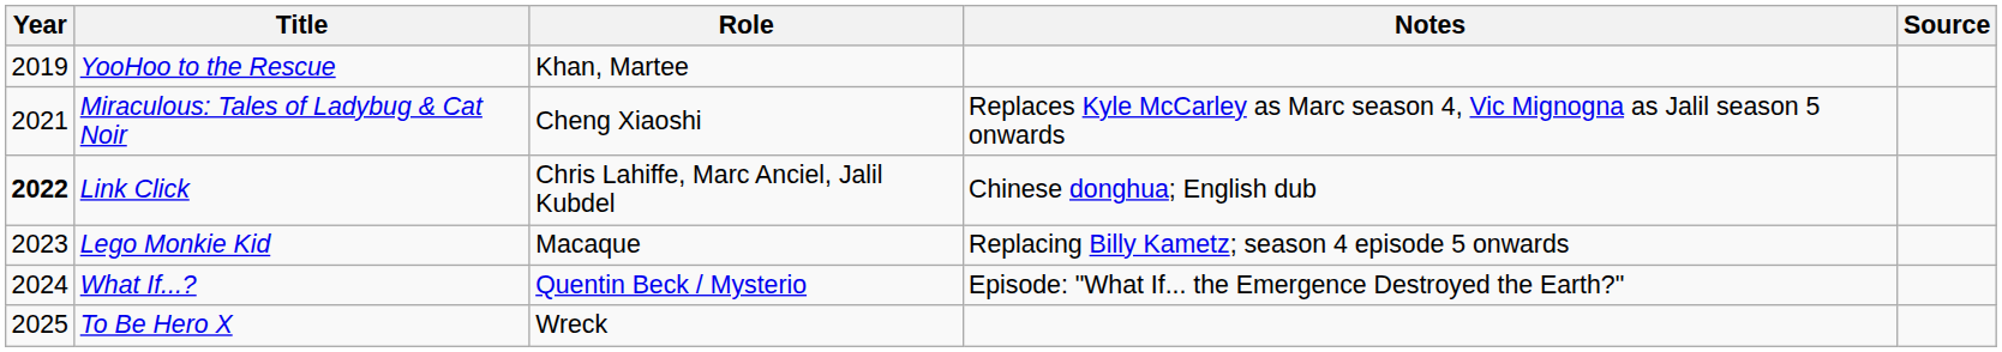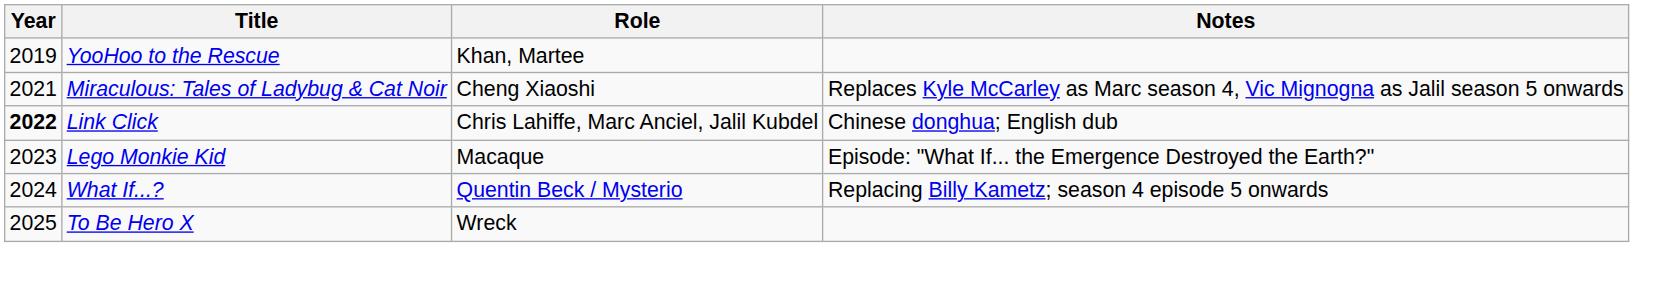 <table class="wikitable sortable plainrowheaders">
 <tr>
 <th>Year</th>
 <th>Title</th>
 <th>Role</th>
 <th class="unsortable">Notes</th>
-<th class="unsortable">Source</th>
 </tr>
 <tr>
 <td>2019</td>
 <td><em><a href='#'>YooHoo to the Rescue</a></em></td>
 <td>Khan, Martee</td>
-<td></td>
 <td></td>
 </tr>
 <tr>
 <td>2021</td>
 <td><em><a href='#'>Miraculous: Tales of Ladybug & Cat Noir</a></em></td>
 <td>Cheng Xiaoshi</td>
 <td>Replaces <a href='#'>Kyle McCarley</a> as Marc season 4, <a href='#'>Vic Mignogna</a> as Jalil season 5 onwards</td>
-<td></td>
 </tr>
 <tr>
 <td><strong>2022</strong></td>
 <td><em><a href='#'>Link Click</a></em></td>
 <td>Chris Lahiffe, Marc Anciel, Jalil Kubdel</td>
 <td>Chinese <a href='#'>donghua</a>; English dub</td>
-<td></td>
 </tr>
 <tr>
 <td>2023</td>
 <td><em><a href='#'>Lego Monkie Kid</a></em></td>
 <td>Macaque</td>
-<td>Replacing <a href='#'>Billy Kametz</a>; season 4 episode 5 onwards</td>
-<td></td>
+<td>Episode: "What If... the Emergence Destroyed the Earth?"</td>
 </tr>
 <tr>
 <td>2024</td>
 <td><a href='#'><em>What If...?</em></a></td>
 <td><a href='#'>Quentin Beck / Mysterio</a></td>
-<td>Episode: "What If... the Emergence Destroyed the Earth?"</td>
-<td></td>
+<td>Replacing <a href='#'>Billy Kametz</a>; season 4 episode 5 onwards</td>
 </tr>
 <tr>
 <td>2025</td>
 <td><em><a href='#'>To Be Hero X</a></em></td>
 <td>Wreck</td>
 <td></td>
-<td></td>
 </tr>
 </table>
